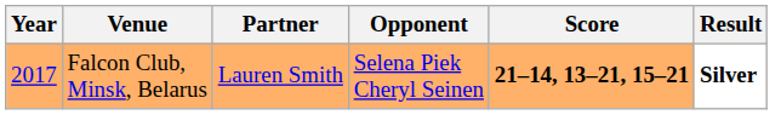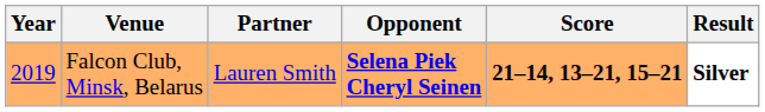 <table class="sortable wikitable" style="font-size: 90%;">
 <tr>
 <th>Year</th>
 <th>Venue</th>
 <th>Partner</th>
 <th>Opponent</th>
 <th>Score</th>
 <th>Result</th>
 </tr>
 <tr style="background:#FFB069">
-<td align="center"><a href='#'>2017</a></td>
+<td align="center"><a href='#'>2019</a></td>
 <td align="left">Falcon Club,<br><a href='#'>Minsk</a>, Belarus</td>
 <td align="left"> <a href='#'>Lauren Smith</a></td>
-<td align="left"> <a href='#'>Selena Piek</a><br> <a href='#'>Cheryl Seinen</a></td>
+<td align="left"><strong> <a href='#'>Selena Piek</a><br> <a href='#'>Cheryl Seinen</a></strong></td>
 <td align="left"><strong>21–14, 13–21, 15–21</strong></td>
 <td style="text-align:left; background:white"> <strong>Silver</strong></td>
 </tr>
 </table>
